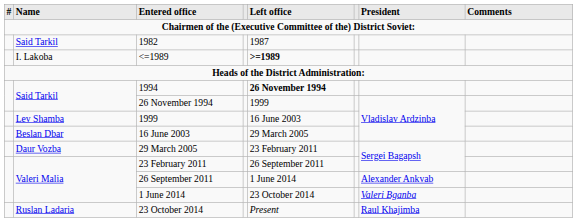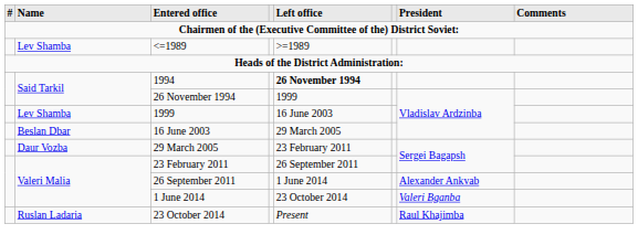 <table class="wikitable" style="width:75%;">
 <tr style="background:#e9e9e9; font-weight:bold; text-align:left;">
 <td>#</td>
 <td width=240>Name</td>
 <td width=200>Entered office</td>
 <td></td>
 <td width=200>Left office</td>
 <td></td>
 <td width=200>President</td>
 <td width=200>Comments</td>
 </tr>
 <tr>
 <td colspan=8 align=center><strong>Chairmen of the (Executive Committee of the) District Soviet:</strong></td>
 </tr>
 <tr>
 <td></td>
-<td><a href='#'>Said Tarkil</a></td>
-<td>1982</td>
-<td></td>
-<td>1987</td>
-<td></td>
-<td></td>
-<td></td>
-</tr>
-<tr>
-<td></td>
-<td>I. Lakoba</td>
+<td><a href='#'>Lev Shamba</a></td>
 <td><=1989</td>
 <td></td>
-<td><strong>>=1989</strong></td>
+<td>>=1989</td>
 <td></td>
 <td></td>
 <td></td>
 </tr>
 <tr>
 <td colspan=8 align=center><strong>Heads of the District Administration:</strong></td>
 </tr>
 <tr>
 <td rowspan=2></td>
 <td rowspan=2><a href='#'>Said Tarkil</a></td>
 <td>1994</td>
 <td></td>
 <td><strong>26 November 1994</strong></td>
 <td></td>
 <td></td>
 </tr>
 <tr>
 <td>26 November 1994</td>
 <td></td>
 <td>1999</td>
 <td></td>
 <td rowspan=3><a href='#'>Vladislav Ardzinba</a></td>
 <td></td>
 </tr>
 <tr>
 <td></td>
 <td><a href='#'>Lev Shamba</a></td>
 <td>1999</td>
 <td></td>
 <td>16 June 2003</td>
 <td></td>
 </tr>
 <tr>
 <td></td>
 <td><a href='#'>Beslan Dbar</a></td>
 <td>16 June 2003</td>
 <td></td>
 <td>29 March 2005</td>
 <td></td>
 <td></td>
 </tr>
 <tr>
 <td></td>
 <td><a href='#'>Daur Vozba</a></td>
 <td>29 March 2005</td>
 <td></td>
 <td>23 February 2011</td>
 <td></td>
 <td rowspan=2><a href='#'>Sergei Bagapsh</a></td>
 <td></td>
 </tr>
 <tr>
 <td rowspan=3></td>
 <td rowspan=3><a href='#'>Valeri Malia</a></td>
 <td>23 February 2011</td>
 <td></td>
 <td>26 September 2011</td>
 <td></td>
 <td></td>
 </tr>
 <tr>
 <td>26 September 2011</td>
 <td></td>
 <td>1 June 2014</td>
 <td></td>
 <td><a href='#'>Alexander Ankvab</a></td>
 <td></td>
 </tr>
 <tr>
 <td>1 June 2014</td>
 <td></td>
 <td>23 October 2014</td>
 <td></td>
 <td><em><a href='#'>Valeri Bganba</a></em></td>
 <td></td>
 </tr>
 <tr>
 <td></td>
 <td><a href='#'>Ruslan Ladaria</a></td>
 <td>23 October 2014</td>
 <td></td>
 <td><em>Present</em></td>
 <td></td>
 <td><a href='#'>Raul Khajimba</a></td>
 <td></td>
 </tr>
 </table>
